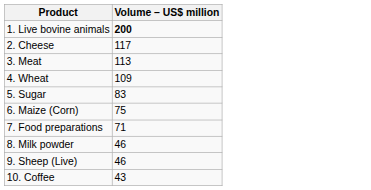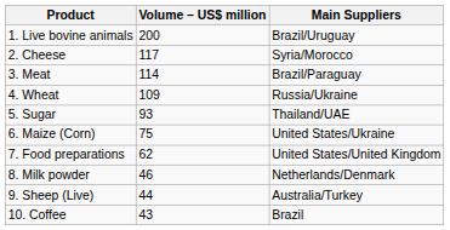 <table class="wikitable">
 <tr>
 <th>Product</th>
 <th>Volume – US$ million</th>
+<th>Main Suppliers</th>
 </tr>
 <tr>
 <td>1. Live bovine animals</td>
-<td><strong>200</strong></td>
+<td>200</td>
+<td>Brazil/Uruguay</td>
 </tr>
 <tr>
 <td>2. Cheese</td>
 <td>117</td>
+<td>Syria/Morocco</td>
 </tr>
 <tr>
 <td>3. Meat</td>
-<td>113</td>
+<td>114</td>
+<td>Brazil/Paraguay</td>
 </tr>
 <tr>
 <td>4. Wheat</td>
 <td>109</td>
+<td>Russia/Ukraine</td>
 </tr>
 <tr>
 <td>5. Sugar</td>
-<td>83</td>
+<td>93</td>
+<td>Thailand/UAE</td>
 </tr>
 <tr>
 <td>6. Maize (Corn)</td>
 <td>75</td>
+<td>United States/Ukraine</td>
 </tr>
 <tr>
 <td>7. Food preparations</td>
-<td>71</td>
+<td>62</td>
+<td>United States/United Kingdom</td>
 </tr>
 <tr>
 <td>8. Milk powder</td>
 <td>46</td>
+<td>Netherlands/Denmark</td>
 </tr>
 <tr>
 <td>9. Sheep (Live)</td>
-<td>46</td>
+<td>44</td>
+<td>Australia/Turkey</td>
 </tr>
 <tr>
 <td>10. Coffee</td>
 <td>43</td>
+<td>Brazil</td>
 </tr>
 </table>
